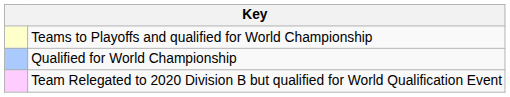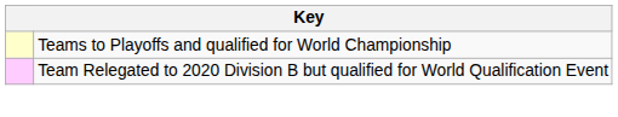 <table class="wikitable" style="text-align: center;">
 <tr>
 <th colspan=2>Key</th>
 </tr>
 <tr>
 <td style="background:#ffffcc; width:20px;"></td>
 <td align=left>Teams to Playoffs and qualified for World Championship</td>
 </tr>
 <tr>
-<td style="background:#aac9fc; width:20px;"></td>
-<td align=left>Qualified for World Championship</td>
-</tr>
-<tr>
 <td style="background:#ffccff; width:20px;"></td>
 <td align=left>Team Relegated to 2020 Division B but qualified for World Qualification Event</td>
 </tr>
 </table>
